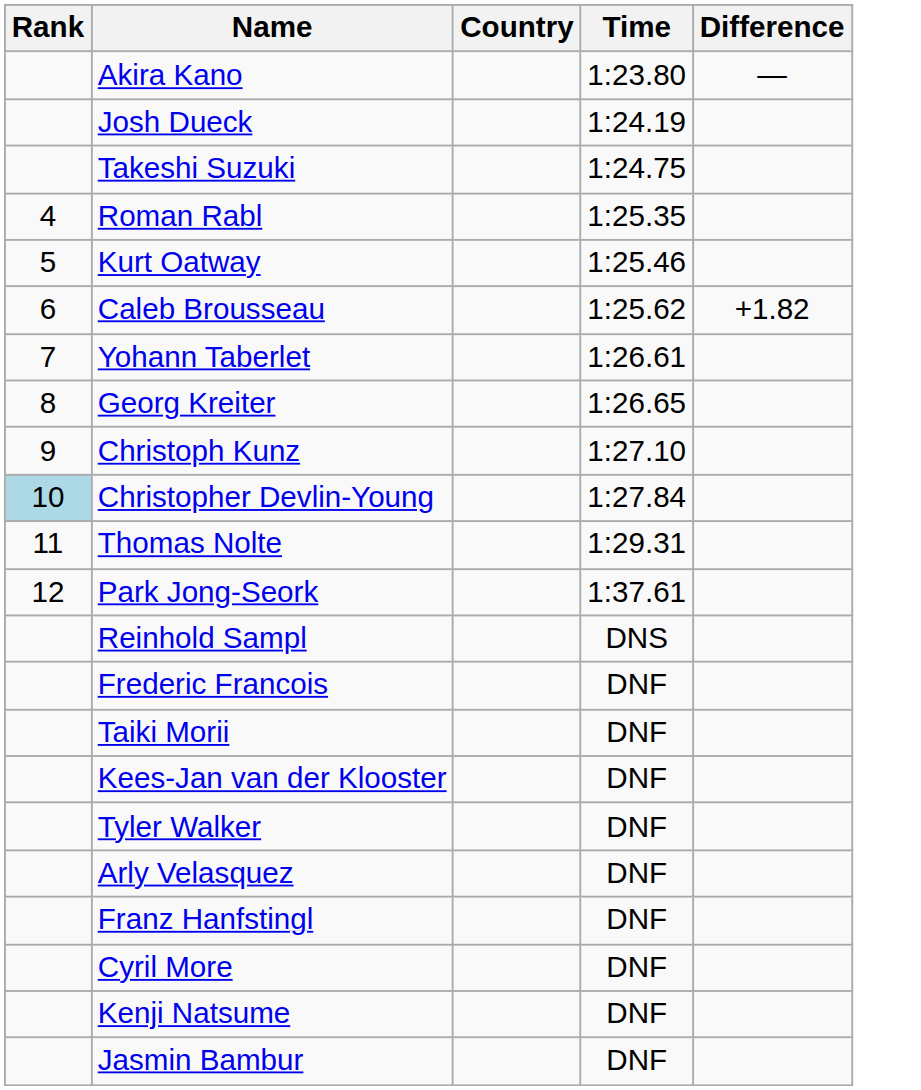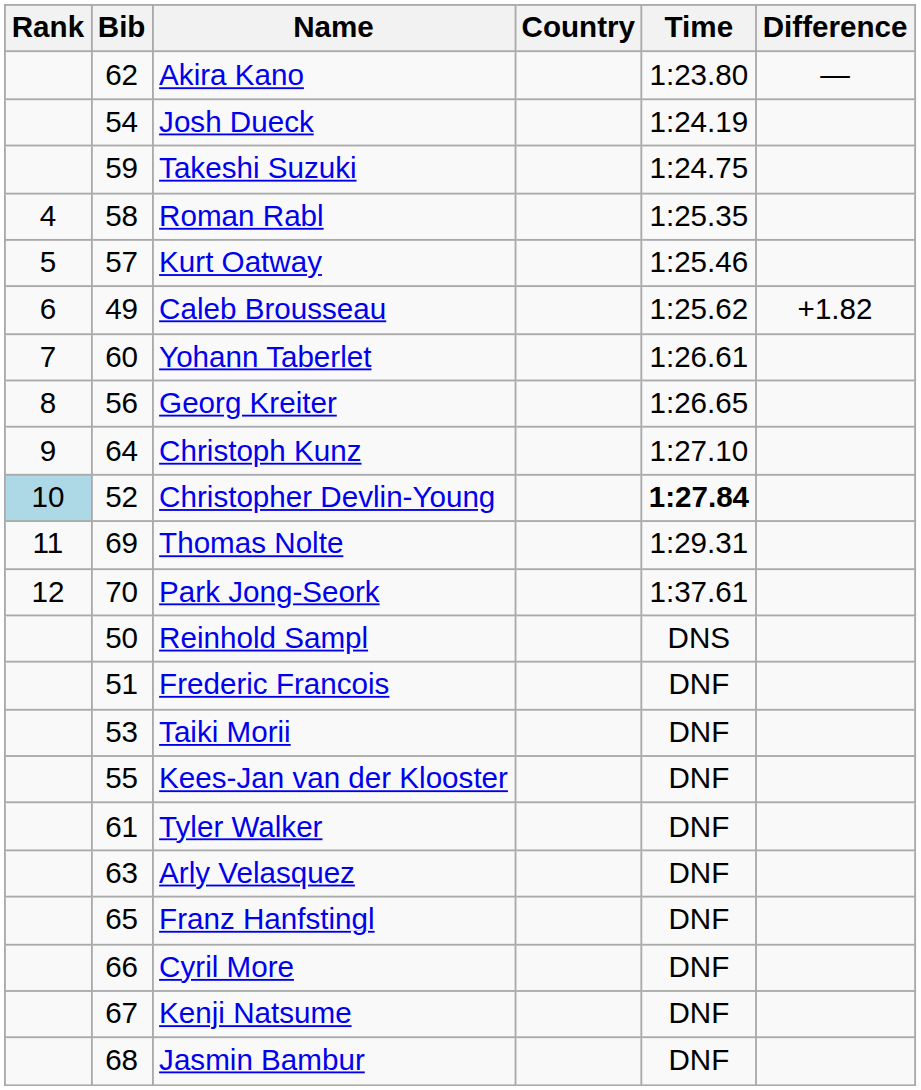 <table class="wikitable sortable" style="text-align:center">
 <tr>
 <th>Rank</th>
+<th>Bib</th>
 <th>Name</th>
 <th>Country</th>
 <th>Time</th>
 <th>Difference</th>
 </tr>
 <tr>
 <td></td>
+<td>62</td>
 <td align="left"><a href='#'>Akira Kano</a></td>
 <td align="left"></td>
 <td>1:23.80</td>
 <td>—</td>
 </tr>
 <tr>
 <td></td>
+<td>54</td>
 <td align="left"><a href='#'>Josh Dueck</a></td>
 <td align="left"></td>
 <td>1:24.19</td>
 <td></td>
 </tr>
 <tr>
 <td></td>
+<td>59</td>
 <td align="left"><a href='#'>Takeshi Suzuki</a></td>
 <td align="left"></td>
 <td>1:24.75</td>
 <td></td>
 </tr>
 <tr>
 <td>4</td>
+<td>58</td>
 <td align="left"><a href='#'>Roman Rabl</a></td>
 <td align="left"></td>
 <td>1:25.35</td>
 <td></td>
 </tr>
 <tr>
 <td>5</td>
+<td>57</td>
 <td align="left"><a href='#'>Kurt Oatway</a></td>
 <td align="left"></td>
 <td>1:25.46</td>
 <td></td>
 </tr>
 <tr>
 <td>6</td>
+<td>49</td>
 <td align="left"><a href='#'>Caleb Brousseau</a></td>
 <td align="left"></td>
 <td>1:25.62</td>
 <td>+1.82</td>
 </tr>
 <tr>
 <td>7</td>
+<td>60</td>
 <td align="left"><a href='#'>Yohann Taberlet</a></td>
 <td align="left"></td>
 <td>1:26.61</td>
 <td></td>
 </tr>
 <tr>
 <td>8</td>
+<td>56</td>
 <td align="left"><a href='#'>Georg Kreiter</a></td>
 <td align="left"></td>
 <td>1:26.65</td>
 <td></td>
 </tr>
 <tr>
 <td>9</td>
+<td>64</td>
 <td align="left"><a href='#'>Christoph Kunz</a></td>
 <td align="left"></td>
 <td>1:27.10</td>
 <td></td>
 </tr>
 <tr>
 <td style="background: lightblue;">10</td>
+<td>52</td>
 <td align="left"><a href='#'>Christopher Devlin-Young</a></td>
 <td align="left"></td>
-<td>1:27.84</td>
+<td><strong>1:27.84</strong></td>
 <td></td>
 </tr>
 <tr>
 <td>11</td>
+<td>69</td>
 <td align="left"><a href='#'>Thomas Nolte</a></td>
 <td align="left"></td>
 <td>1:29.31</td>
 <td></td>
 </tr>
 <tr>
 <td>12</td>
+<td>70</td>
 <td align="left"><a href='#'>Park Jong-Seork</a></td>
 <td align="left"></td>
 <td>1:37.61</td>
 <td></td>
 </tr>
 <tr>
 <td></td>
+<td>50</td>
 <td align="left"><a href='#'>Reinhold Sampl</a></td>
 <td align="left"></td>
 <td>DNS</td>
 <td></td>
 </tr>
 <tr>
 <td></td>
+<td>51</td>
 <td align="left"><a href='#'>Frederic Francois</a></td>
 <td align="left"></td>
 <td>DNF</td>
 <td></td>
 </tr>
 <tr>
 <td></td>
+<td>53</td>
 <td align="left"><a href='#'>Taiki Morii</a></td>
 <td align="left"></td>
 <td>DNF</td>
 <td></td>
 </tr>
 <tr>
 <td></td>
+<td>55</td>
 <td align="left"><a href='#'>Kees-Jan van der Klooster</a></td>
 <td align="left"></td>
 <td>DNF</td>
 <td></td>
 </tr>
 <tr>
 <td></td>
+<td>61</td>
 <td align="left"><a href='#'>Tyler Walker</a></td>
 <td align="left"></td>
 <td>DNF</td>
 <td></td>
 </tr>
 <tr>
 <td></td>
+<td>63</td>
 <td align="left"><a href='#'>Arly Velasquez</a></td>
 <td align="left"></td>
 <td>DNF</td>
 <td></td>
 </tr>
 <tr>
 <td></td>
+<td>65</td>
 <td align="left"><a href='#'>Franz Hanfstingl</a></td>
 <td align="left"></td>
 <td>DNF</td>
 <td></td>
 </tr>
 <tr>
 <td></td>
+<td>66</td>
 <td align="left"><a href='#'>Cyril More</a></td>
 <td align="left"></td>
 <td>DNF</td>
 <td></td>
 </tr>
 <tr>
 <td></td>
+<td>67</td>
 <td align="left"><a href='#'>Kenji Natsume</a></td>
 <td align="left"></td>
 <td>DNF</td>
 <td></td>
 </tr>
 <tr>
 <td></td>
+<td>68</td>
 <td align="left"><a href='#'>Jasmin Bambur</a></td>
 <td align="left"></td>
 <td>DNF</td>
 <td></td>
 </tr>
 </table>
